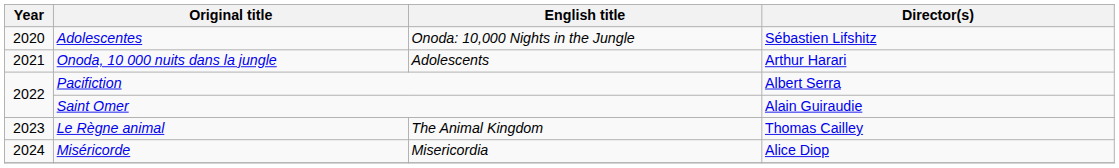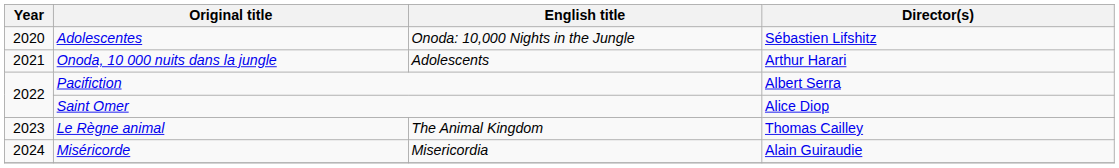 <table class="wikitable plainrowheaders">
 <tr>
 <th scope="col" width="50">Year</th>
 <th scope="col" width="450">Original title</th>
 <th scope="col" width="450">English title</th>
 <th scope="col" width="450">Director(s)</th>
 </tr>
 <tr>
 <td align="center">2020</td>
 <td><em><a href='#'>Adolescentes</a></em></td>
 <td><em>Onoda: 10,000 Nights in the Jungle</em></td>
 <td><a href='#'>Sébastien Lifshitz</a></td>
 </tr>
 <tr>
 <td align="center">2021</td>
 <td><em><a href='#'>Onoda, 10 000 nuits dans la jungle</a></em></td>
 <td><em>Adolescents</em></td>
 <td><a href='#'>Arthur Harari</a></td>
 </tr>
 <tr>
 <td rowspan="2" align="center">2022</td>
 <td colspan="2"><em><a href='#'>Pacifiction</a></em></td>
 <td><a href='#'>Albert Serra</a></td>
 </tr>
 <tr>
 <td colspan="2"><em><a href='#'>Saint Omer</a></em></td>
-<td><a href='#'>Alain Guiraudie</a></td>
+<td><a href='#'>Alice Diop</a></td>
 </tr>
 <tr>
 <td align="center">2023</td>
 <td><em><a href='#'>Le Règne animal</a></em></td>
 <td><em>The Animal Kingdom</em></td>
 <td><a href='#'>Thomas Cailley</a></td>
 </tr>
 <tr>
 <td align="center">2024</td>
 <td><em><a href='#'>Miséricorde</a></em></td>
 <td><em>Misericordia</em></td>
-<td><a href='#'>Alice Diop</a></td>
+<td><a href='#'>Alain Guiraudie</a></td>
 </tr>
 <tr>
 </tr>
 </table>
